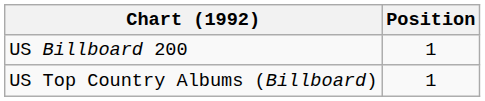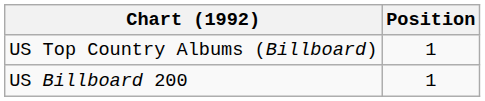 <table class="wikitable sortable">
 <tr>
 <th>Chart (1992)</th>
 <th>Position</th>
 </tr>
 <tr>
+<td>US Top Country Albums (<em>Billboard</em>)</td>
+<td style="text-align:center;">1</td>
+</tr>
+<tr>
 <td>US <em>Billboard</em> 200</td>
 <td style="text-align:center;">1</td>
 </tr>
-<tr>
-<td>US Top Country Albums (<em>Billboard</em>)</td>
-<td style="text-align:center;">1</td>
-</tr>
 </table>
